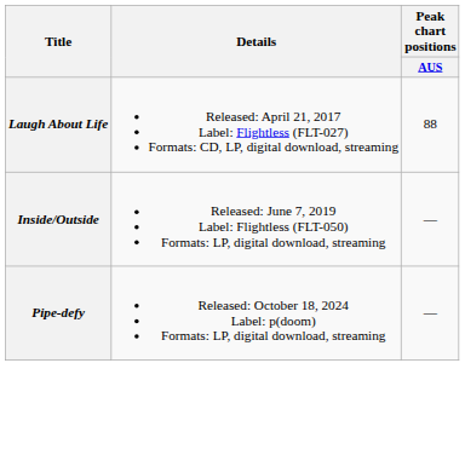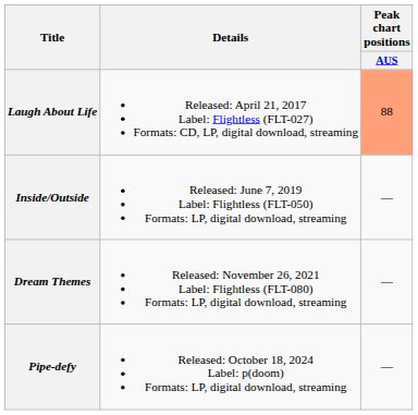 <table class="wikitable plainrowheaders" style="text-align:center;">
 <tr>
 <th scope="col" rowspan="2">Title</th>
 <th scope="col" rowspan="2">Details</th>
 <th scope="col">Peak chart positions</th>
 </tr>
 <tr>
 <th scope="col" style="width:3em;font-size:90%;"><a href='#'>AUS</a><br></th>
 </tr>
 <tr>
 <th scope="row"><em>Laugh About Life</em></th>
 <td><br><ul><li>Released: April 21, 2017</li><li>Label: <a href='#'>Flightless</a> (FLT-027)</li><li>Formats: CD, LP, digital download, streaming</li></ul></td>
-<td>88</td>
+<td style="background: lightsalmon;">88</td>
 </tr>
 <tr>
 <th scope="row"><em>Inside/Outside</em></th>
 <td><br><ul><li>Released: June 7, 2019</li><li>Label: Flightless (FLT-050)</li><li>Formats: LP, digital download, streaming</li></ul></td>
+<td>—</td>
+</tr>
+<tr>
+<th scope="row"><em>Dream Themes</em></th>
+<td><br><ul><li>Released: November 26, 2021</li><li>Label: Flightless (FLT-080)</li><li>Formats: LP, digital download, streaming</li></ul></td>
 <td>—</td>
 </tr>
 <tr>
 <th scope="row"><em>Pipe-defy</em></th>
 <td><br><ul><li>Released: October 18, 2024</li><li>Label: p(doom)</li><li>Formats: LP, digital download, streaming</li></ul></td>
 <td>—</td>
 </tr>
 </table>
